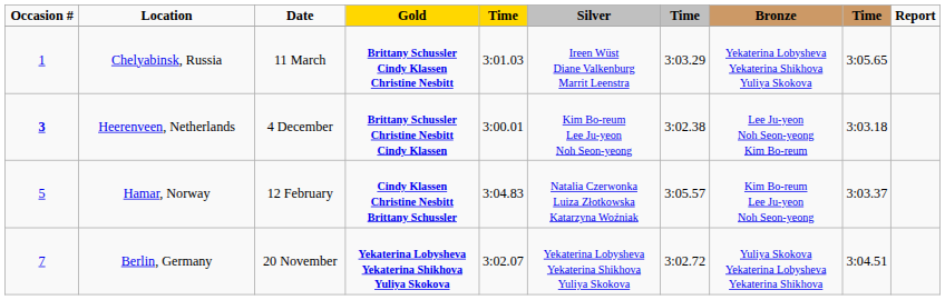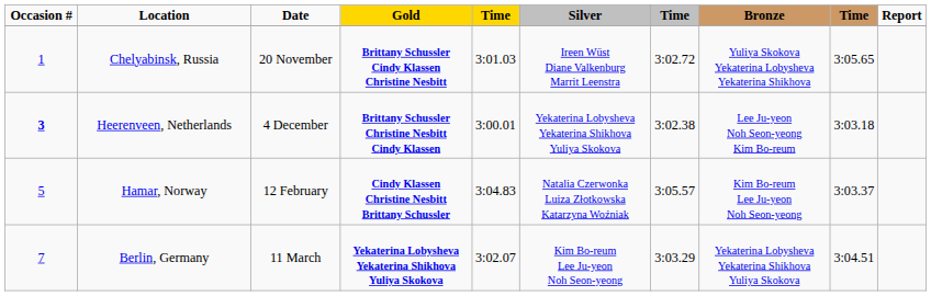 <table class="wikitable">
 <tr>
 <td width="80" align="center"><strong>Occasion #</strong></td>
 <td width="200" align="center"><strong>Location</strong></td>
 <td width="100" align="center"><strong>Date</strong></td>
 <td width="150" bgcolor="gold" align="center"><strong>Gold</strong></td>
 <td width="50" bgcolor="gold" align="center"><strong>Time</strong></td>
 <td width="150" bgcolor="silver" align="center"><strong>Silver</strong></td>
 <td width="50" bgcolor="silver" align="center"><strong>Time</strong></td>
 <td width="150" bgcolor="#CC9966" align="center"><strong>Bronze</strong></td>
 <td width="50" bgcolor="#CC9966" align="center"><strong>Time</strong></td>
 <td width="50" align="center"><strong>Report</strong></td>
 </tr>
 <tr bgcolor="#cccccc">
 </tr>
 <tr>
 <td align="center"><a href='#'>1</a></td>
 <td align="center"><a href='#'>Chelyabinsk</a>, Russia</td>
-<td align="center">11 March</td>
+<td align="center">20 November</td>
 <td align="center"><strong></strong><br><small><strong><a href='#'>Brittany Schussler</a><br><a href='#'>Cindy Klassen</a><br><a href='#'>Christine Nesbitt</a></strong></small></td>
 <td align="center">3:01.03</td>
 <td align="center"><br><small><a href='#'>Ireen Wüst</a><br><a href='#'>Diane Valkenburg</a><br><a href='#'>Marrit Leenstra</a></small></td>
-<td align="center">3:03.29</td>
-<td align="center"><br><small><a href='#'>Yekaterina Lobysheva</a><br><a href='#'>Yekaterina Shikhova</a><br><a href='#'>Yuliya Skokova</a></small></td>
+<td align="center">3:02.72</td>
+<td align="center"><br><small><a href='#'>Yuliya Skokova</a><br><a href='#'>Yekaterina Lobysheva</a><br><a href='#'>Yekaterina Shikhova</a></small></td>
 <td align="center">3:05.65</td>
 <td align="center"></td>
 </tr>
 <tr>
 <td align="center"><strong><a href='#'>3</a></strong></td>
 <td align="center"><a href='#'>Heerenveen</a>, Netherlands</td>
 <td align="center">4 December</td>
 <td align="center"><strong></strong><br><small><strong><a href='#'>Brittany Schussler</a><br><a href='#'>Christine Nesbitt</a><br><a href='#'>Cindy Klassen</a></strong></small></td>
 <td align="center">3:00.01</td>
-<td align="center"><br><small><a href='#'>Kim Bo-reum</a><br><a href='#'>Lee Ju-yeon</a><br><a href='#'>Noh Seon-yeong</a></small></td>
+<td align="center"><br><small><a href='#'>Yekaterina Lobysheva</a><br><a href='#'>Yekaterina Shikhova</a><br><a href='#'>Yuliya Skokova</a></small></td>
 <td align="center">3:02.38</td>
 <td align="center"><br><small><a href='#'>Lee Ju-yeon</a><br><a href='#'>Noh Seon-yeong</a><br><a href='#'>Kim Bo-reum</a></small></td>
 <td align="center">3:03.18</td>
 <td align="center"></td>
 </tr>
 <tr>
 <td align="center"><a href='#'>5</a></td>
 <td align="center"><a href='#'>Hamar</a>, Norway</td>
 <td align="center">12 February</td>
 <td align="center"><strong></strong><br><small><strong><a href='#'>Cindy Klassen</a><br><a href='#'>Christine Nesbitt</a><br><a href='#'>Brittany Schussler</a></strong></small></td>
 <td align="center">3:04.83</td>
 <td align="center"><br><small><a href='#'>Natalia Czerwonka</a><br><a href='#'>Luiza Złotkowska</a><br><a href='#'>Katarzyna Woźniak</a></small></td>
 <td align="center">3:05.57</td>
 <td align="center"><br><small><a href='#'>Kim Bo-reum</a><br><a href='#'>Lee Ju-yeon</a><br><a href='#'>Noh Seon-yeong</a></small></td>
 <td align="center">3:03.37</td>
 <td align="center"></td>
 </tr>
 <tr>
 <td align="center"><a href='#'>7</a></td>
 <td align="center"><a href='#'>Berlin</a>, Germany</td>
-<td align="center">20 November</td>
+<td align="center">11 March</td>
 <td align="center"><strong></strong><br><small><strong><a href='#'>Yekaterina Lobysheva</a><br><a href='#'>Yekaterina Shikhova</a><br><a href='#'>Yuliya Skokova</a></strong></small></td>
 <td align="center">3:02.07</td>
+<td align="center"><br><small><a href='#'>Kim Bo-reum</a><br><a href='#'>Lee Ju-yeon</a><br><a href='#'>Noh Seon-yeong</a></small></td>
+<td align="center">3:03.29</td>
 <td align="center"><br><small><a href='#'>Yekaterina Lobysheva</a><br><a href='#'>Yekaterina Shikhova</a><br><a href='#'>Yuliya Skokova</a></small></td>
-<td align="center">3:02.72</td>
-<td align="center"><br><small><a href='#'>Yuliya Skokova</a><br><a href='#'>Yekaterina Lobysheva</a><br><a href='#'>Yekaterina Shikhova</a></small></td>
 <td align="center">3:04.51</td>
 <td align="center"></td>
 </tr>
 </table>
